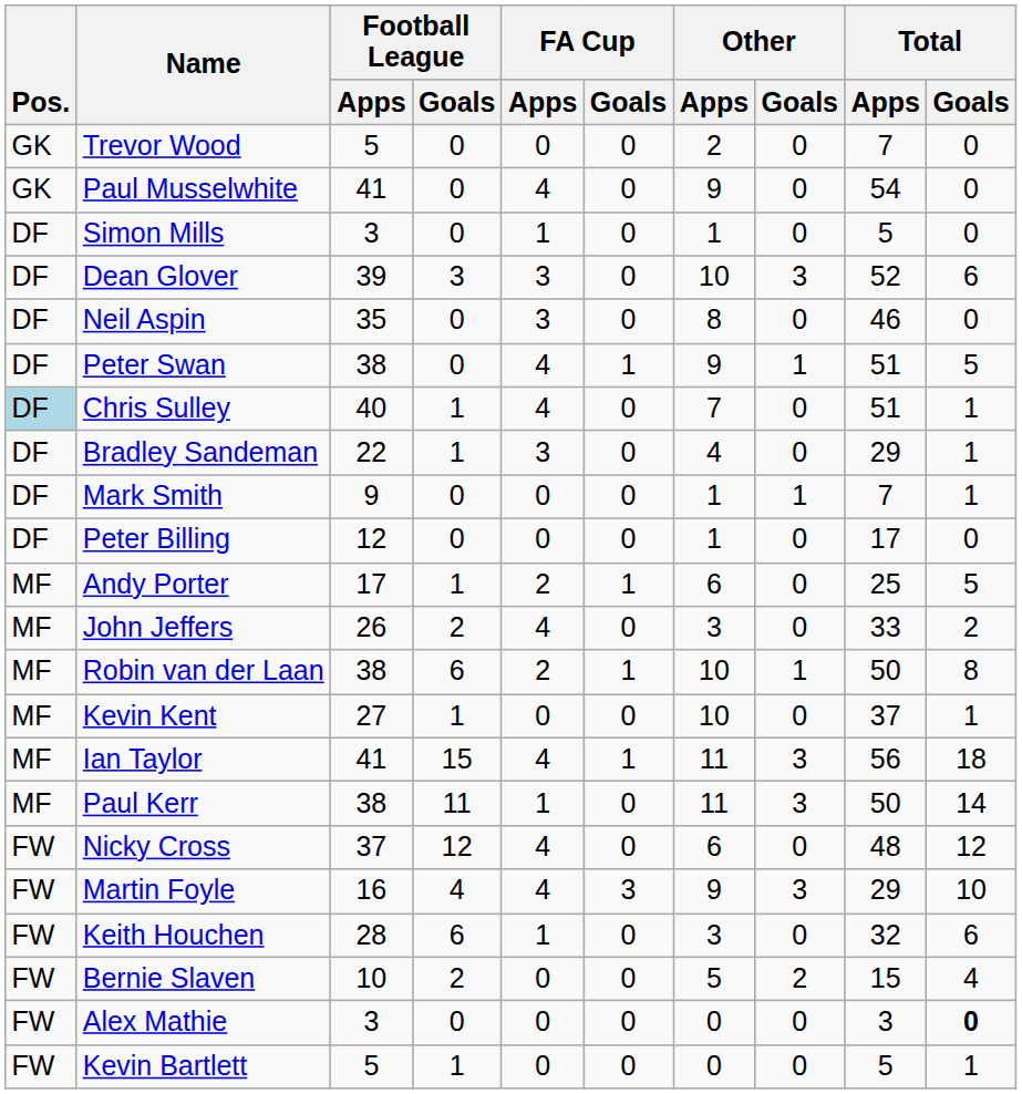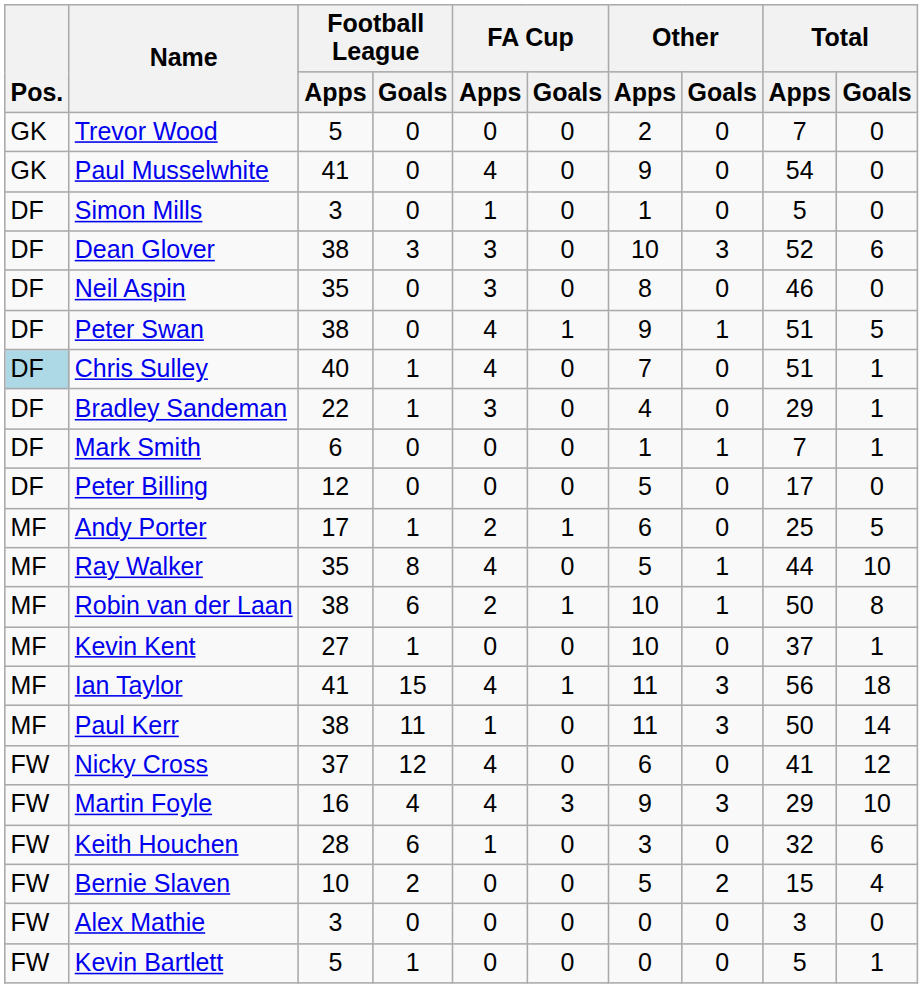 <table class="wikitable" style="text-align:center">
 <tr>
 <th rowspan="2" style="vertical-align:bottom;">Pos.</th>
 <th rowspan="2">Name</th>
 <th colspan="2" style="width:85px;">Football League</th>
 <th colspan="2" style="width:85px;">FA Cup</th>
 <th colspan="2" style="width:85px;">Other</th>
 <th colspan="2" style="width:85px;">Total</th>
 </tr>
 <tr>
 <th>Apps</th>
 <th>Goals</th>
 <th>Apps</th>
 <th>Goals</th>
 <th>Apps</th>
 <th>Goals</th>
 <th>Apps</th>
 <th>Goals</th>
 </tr>
 <tr>
 <td align="left">GK</td>
 <td align="left"> <a href='#'>Trevor Wood</a></td>
 <td>5</td>
 <td>0</td>
 <td>0</td>
 <td>0</td>
 <td>2</td>
 <td>0</td>
 <td>7</td>
 <td>0</td>
 </tr>
 <tr>
 <td align="left">GK</td>
 <td align="left"> <a href='#'>Paul Musselwhite</a></td>
 <td>41</td>
 <td>0</td>
 <td>4</td>
 <td>0</td>
 <td>9</td>
 <td>0</td>
 <td>54</td>
 <td>0</td>
 </tr>
 <tr>
 <td align="left">DF</td>
 <td align="left"> <a href='#'>Simon Mills</a></td>
 <td>3</td>
 <td>0</td>
 <td>1</td>
 <td>0</td>
 <td>1</td>
 <td>0</td>
 <td>5</td>
 <td>0</td>
 </tr>
 <tr>
 <td align="left">DF</td>
 <td align="left"> <a href='#'>Dean Glover</a></td>
-<td>39</td>
+<td>38</td>
 <td>3</td>
 <td>3</td>
 <td>0</td>
 <td>10</td>
 <td>3</td>
 <td>52</td>
 <td>6</td>
 </tr>
 <tr>
 <td align="left">DF</td>
 <td align="left"> <a href='#'>Neil Aspin</a></td>
 <td>35</td>
 <td>0</td>
 <td>3</td>
 <td>0</td>
 <td>8</td>
 <td>0</td>
 <td>46</td>
 <td>0</td>
 </tr>
 <tr>
 <td align="left">DF</td>
 <td align="left"> <a href='#'>Peter Swan</a></td>
 <td>38</td>
 <td>0</td>
 <td>4</td>
 <td>1</td>
 <td>9</td>
 <td>1</td>
 <td>51</td>
 <td>5</td>
 </tr>
 <tr>
 <td align="left" style="background: lightblue;">DF</td>
 <td align="left"> <a href='#'>Chris Sulley</a></td>
 <td>40</td>
 <td>1</td>
 <td>4</td>
 <td>0</td>
 <td>7</td>
 <td>0</td>
 <td>51</td>
 <td>1</td>
 </tr>
 <tr>
 <td align="left">DF</td>
 <td align="left"> <a href='#'>Bradley Sandeman</a></td>
 <td>22</td>
 <td>1</td>
 <td>3</td>
 <td>0</td>
 <td>4</td>
 <td>0</td>
 <td>29</td>
 <td>1</td>
 </tr>
 <tr>
 <td align="left">DF</td>
 <td align="left"> <a href='#'>Mark Smith</a></td>
-<td>9</td>
+<td>6</td>
 <td>0</td>
 <td>0</td>
 <td>0</td>
 <td>1</td>
 <td>1</td>
 <td>7</td>
 <td>1</td>
 </tr>
 <tr>
 <td align="left">DF</td>
 <td align="left"> <a href='#'>Peter Billing</a></td>
 <td>12</td>
 <td>0</td>
 <td>0</td>
 <td>0</td>
-<td>1</td>
+<td>5</td>
 <td>0</td>
 <td>17</td>
 <td>0</td>
 </tr>
 <tr>
 <td align="left">MF</td>
 <td align="left"> <a href='#'>Andy Porter</a></td>
 <td>17</td>
 <td>1</td>
 <td>2</td>
 <td>1</td>
 <td>6</td>
 <td>0</td>
 <td>25</td>
 <td>5</td>
 </tr>
 <tr>
 <td align="left">MF</td>
-<td align="left"> <a href='#'>John Jeffers</a></td>
-<td>26</td>
-<td>2</td>
+<td align="left"> <a href='#'>Ray Walker</a></td>
+<td>35</td>
+<td>8</td>
 <td>4</td>
 <td>0</td>
-<td>3</td>
-<td>0</td>
-<td>33</td>
-<td>2</td>
+<td>5</td>
+<td>1</td>
+<td>44</td>
+<td>10</td>
 </tr>
 <tr>
 <td align="left">MF</td>
 <td align="left"> <a href='#'>Robin van der Laan</a></td>
 <td>38</td>
 <td>6</td>
 <td>2</td>
 <td>1</td>
 <td>10</td>
 <td>1</td>
 <td>50</td>
 <td>8</td>
 </tr>
 <tr>
 <td align="left">MF</td>
 <td align="left"> <a href='#'>Kevin Kent</a></td>
 <td>27</td>
 <td>1</td>
 <td>0</td>
 <td>0</td>
 <td>10</td>
 <td>0</td>
 <td>37</td>
 <td>1</td>
 </tr>
 <tr>
 <td align="left">MF</td>
 <td align="left"> <a href='#'>Ian Taylor</a></td>
 <td>41</td>
 <td>15</td>
 <td>4</td>
 <td>1</td>
 <td>11</td>
 <td>3</td>
 <td>56</td>
 <td>18</td>
 </tr>
 <tr>
 <td align="left">MF</td>
 <td align="left"> <a href='#'>Paul Kerr</a></td>
 <td>38</td>
 <td>11</td>
 <td>1</td>
 <td>0</td>
 <td>11</td>
 <td>3</td>
 <td>50</td>
 <td>14</td>
 </tr>
 <tr>
 <td align="left">FW</td>
 <td align="left"> <a href='#'>Nicky Cross</a></td>
 <td>37</td>
 <td>12</td>
 <td>4</td>
 <td>0</td>
 <td>6</td>
 <td>0</td>
-<td>48</td>
+<td>41</td>
 <td>12</td>
 </tr>
 <tr>
 <td align="left">FW</td>
 <td align="left"> <a href='#'>Martin Foyle</a></td>
 <td>16</td>
 <td>4</td>
 <td>4</td>
 <td>3</td>
 <td>9</td>
 <td>3</td>
 <td>29</td>
 <td>10</td>
 </tr>
 <tr>
 <td align="left">FW</td>
 <td align="left"> <a href='#'>Keith Houchen</a></td>
 <td>28</td>
 <td>6</td>
 <td>1</td>
 <td>0</td>
 <td>3</td>
 <td>0</td>
 <td>32</td>
 <td>6</td>
 </tr>
 <tr>
 <td align="left">FW</td>
 <td align="left"> <a href='#'>Bernie Slaven</a></td>
 <td>10</td>
 <td>2</td>
 <td>0</td>
 <td>0</td>
 <td>5</td>
 <td>2</td>
 <td>15</td>
 <td>4</td>
 </tr>
 <tr>
 <td align="left">FW</td>
 <td align="left"> <a href='#'>Alex Mathie</a></td>
 <td>3</td>
 <td>0</td>
 <td>0</td>
 <td>0</td>
 <td>0</td>
 <td>0</td>
 <td>3</td>
-<td><strong>0</strong></td>
+<td>0</td>
 </tr>
 <tr>
 <td align="left">FW</td>
 <td align="left"> <a href='#'>Kevin Bartlett</a></td>
 <td>5</td>
 <td>1</td>
 <td>0</td>
 <td>0</td>
 <td>0</td>
 <td>0</td>
 <td>5</td>
 <td>1</td>
 </tr>
 </table>
